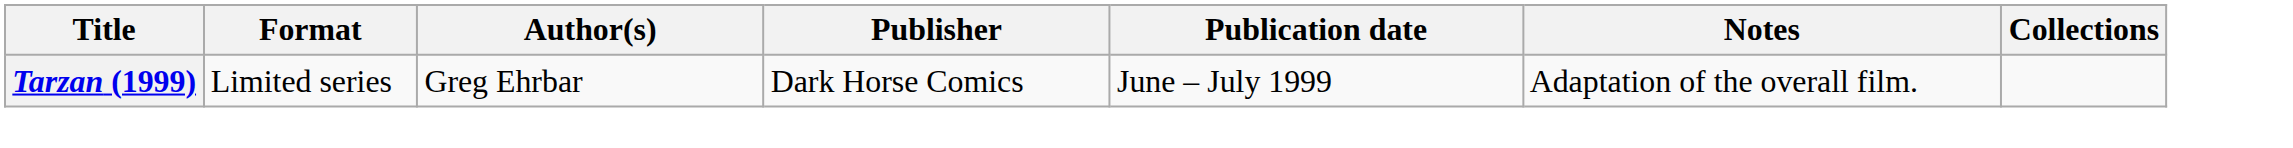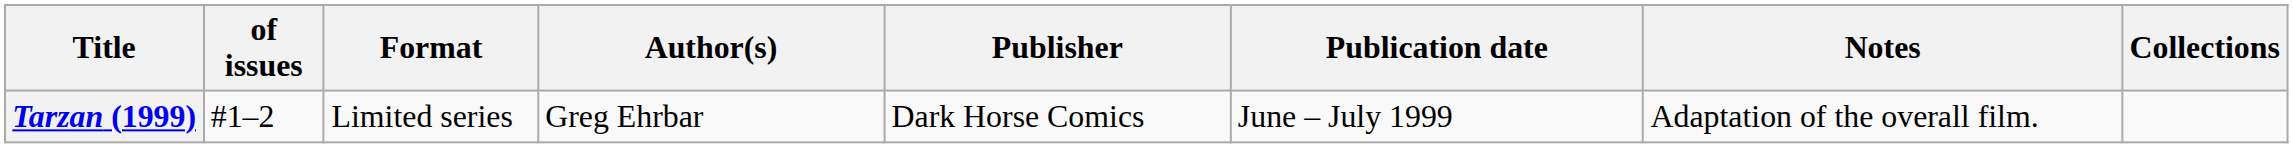 <table class="wikitable">
 <tr>
 <th>Title</th>
+<th style="width:40pt"> of issues</th>
 <th style="width:75pt">Format</th>
 <th style="width:125pt">Author(s)</th>
 <th style="width:125pt">Publisher</th>
 <th style="width:150pt">Publication date</th>
 <th style="width:175pt">Notes</th>
 <th>Collections</th>
 </tr>
 <tr>
 <th><a href='#'><em>Tarzan</em> (1999)</a></th>
+<td>#1–2</td>
 <td>Limited series</td>
 <td>Greg Ehrbar</td>
 <td>Dark Horse Comics</td>
 <td>June – July 1999</td>
 <td>Adaptation of the overall film.</td>
 <td></td>
 </tr>
 </table>
